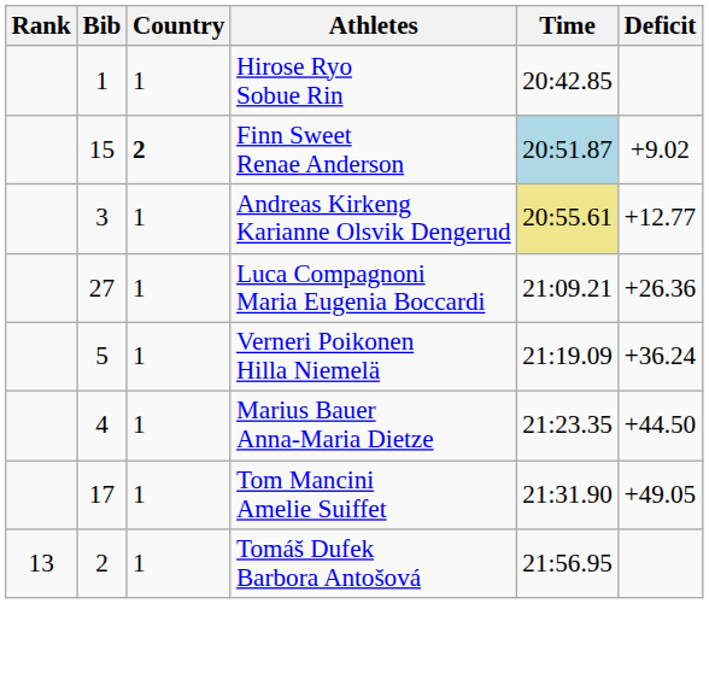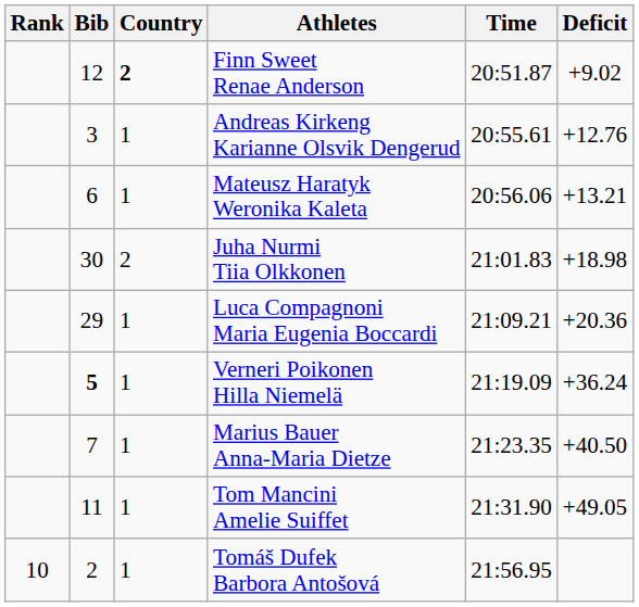 <table class="wikitable sortable" style="text-align:center">
 <tr>
 <th>Rank</th>
 <th>Bib</th>
 <th>Country</th>
 <th>Athletes</th>
 <th>Time</th>
 <th>Deficit</th>
 </tr>
 <tr>
 <td></td>
-<td>1</td>
-<td align=left> 1</td>
-<td align=left><a href='#'>Hirose Ryo</a><br><a href='#'>Sobue Rin</a></td>
-<td>20:42.85</td>
-<td></td>
-</tr>
-<tr>
-<td></td>
-<td>15</td>
+<td>12</td>
 <td align=left><strong> 2</strong></td>
 <td align=left><a href='#'>Finn Sweet</a><br><a href='#'>Renae Anderson</a></td>
-<td style="background: lightblue;">20:51.87</td>
+<td>20:51.87</td>
 <td>+9.02</td>
 </tr>
 <tr>
 <td></td>
 <td>3</td>
 <td align=left> 1</td>
 <td align=left><a href='#'>Andreas Kirkeng</a><br><a href='#'>Karianne Olsvik Dengerud</a></td>
-<td style="background: khaki;">20:55.61</td>
-<td>+12.77</td>
+<td>20:55.61</td>
+<td>+12.76</td>
 </tr>
 <tr>
 <td></td>
-<td>27</td>
+<td>6</td>
+<td align=left> 1</td>
+<td align=left><a href='#'>Mateusz Haratyk</a><br><a href='#'>Weronika Kaleta</a></td>
+<td>20:56.06</td>
+<td>+13.21</td>
+</tr>
+<tr>
+<td></td>
+<td>30</td>
+<td align=left> 2</td>
+<td align=left><a href='#'>Juha Nurmi</a><br><a href='#'>Tiia Olkkonen</a></td>
+<td>21:01.83</td>
+<td>+18.98</td>
+</tr>
+<tr>
+<td></td>
+<td>29</td>
 <td align=left> 1</td>
 <td align=left><a href='#'>Luca Compagnoni</a><br><a href='#'>Maria Eugenia Boccardi</a></td>
 <td>21:09.21</td>
-<td>+26.36</td>
+<td>+20.36</td>
 </tr>
 <tr>
 <td></td>
-<td>5</td>
+<td><strong>5</strong></td>
 <td align=left> 1</td>
 <td align=left><a href='#'>Verneri Poikonen</a><br><a href='#'>Hilla Niemelä</a></td>
 <td>21:19.09</td>
 <td>+36.24</td>
 </tr>
 <tr>
 <td></td>
-<td>4</td>
+<td>7</td>
 <td align=left> 1</td>
 <td align=left><a href='#'>Marius Bauer</a><br><a href='#'>Anna-Maria Dietze</a></td>
 <td>21:23.35</td>
-<td>+44.50</td>
+<td>+40.50</td>
 </tr>
 <tr>
 <td></td>
-<td>17</td>
+<td>11</td>
 <td align=left> 1</td>
 <td align=left><a href='#'>Tom Mancini</a><br><a href='#'>Amelie Suiffet</a></td>
 <td>21:31.90</td>
 <td>+49.05</td>
 </tr>
 <tr>
-<td>13</td>
+<td>10</td>
 <td>2</td>
 <td align=left> 1</td>
 <td align=left><a href='#'>Tomáš Dufek</a><br><a href='#'>Barbora Antošová</a></td>
 <td>21:56.95</td>
 <td></td>
 </tr>
 </table>
